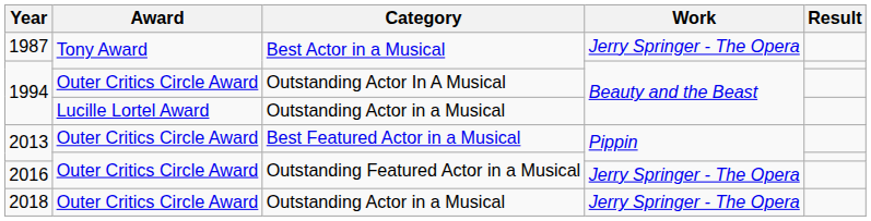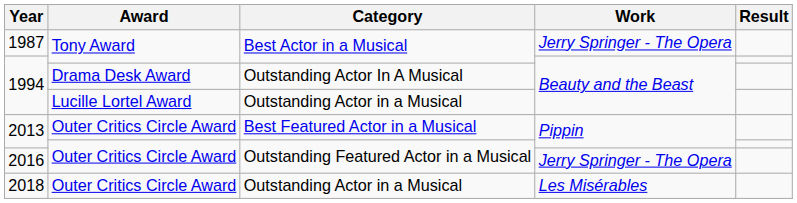 <table class="wikitable">
 <tr>
 <th>Year</th>
 <th>Award</th>
 <th>Category</th>
 <th>Work</th>
 <th>Result</th>
 </tr>
 <tr>
 <td align="center">1987</td>
 <td rowspan="2"><a href='#'>Tony Award</a></td>
 <td rowspan="2"><a href='#'>Best Actor in a Musical</a></td>
 <td><em><a href='#'>Jerry Springer - The Opera</a></em></td>
 <td></td>
 </tr>
 <tr>
 <td rowspan="3" align="center">1994</td>
 <td rowspan="3"><em><a href='#'>Beauty and the Beast</a></em></td>
 <td></td>
 </tr>
 <tr>
-<td><a href='#'>Outer Critics Circle Award</a></td>
+<td><a href='#'>Drama Desk Award</a></td>
 <td>Outstanding Actor In A Musical</td>
 <td></td>
 </tr>
 <tr>
 <td><a href='#'>Lucille Lortel Award</a></td>
 <td>Outstanding Actor in a Musical</td>
 <td></td>
 </tr>
 <tr>
 <td rowspan="2" align="center">2013</td>
 <td><a href='#'>Outer Critics Circle Award</a></td>
 <td><a href='#'>Best Featured Actor in a Musical</a></td>
 <td rowspan="2"><em><a href='#'>Pippin</a></em></td>
 <td></td>
 </tr>
 <tr>
 <td rowspan="2"><a href='#'>Outer Critics Circle Award</a></td>
 <td rowspan="2">Outstanding Featured Actor in a Musical</td>
 <td></td>
 </tr>
 <tr>
 <td align="center">2016</td>
 <td><em><a href='#'>Jerry Springer - The Opera</a></em></td>
 <td></td>
 </tr>
 <tr>
 <td align="center">2018</td>
 <td><a href='#'>Outer Critics Circle Award</a></td>
 <td>Outstanding Actor in a Musical</td>
-<td><em><a href='#'>Jerry Springer - The Opera</a></em></td>
+<td><em><a href='#'>Les Misérables</a></em></td>
 <td></td>
 </tr>
 </table>
